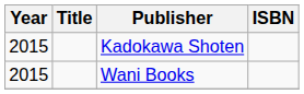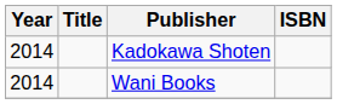 <table class="wikitable">
 <tr>
 <th>Year</th>
 <th>Title</th>
 <th>Publisher</th>
 <th>ISBN</th>
 </tr>
 <tr>
-<td>2015</td>
+<td>2014</td>
 <td></td>
 <td><a href='#'>Kadokawa Shoten</a></td>
 <td></td>
 </tr>
 <tr>
-<td>2015</td>
+<td>2014</td>
 <td></td>
 <td><a href='#'>Wani Books</a></td>
 <td></td>
 </tr>
 <tr>
 </tr>
 </table>
